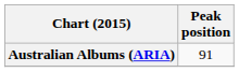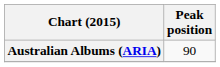 <table class="wikitable sortable plainrowheaders" style="text-align:center">
 <tr>
 <th scope="col">Chart (2015)</th>
 <th scope="col">Peak<br>position</th>
 </tr>
 <tr>
 <th scope="row">Australian Albums (<a href='#'>ARIA</a>)</th>
-<td>91</td>
+<td>90</td>
 </tr>
 <tr>
 </tr>
 <tr>
 </tr>
 <tr>
 </tr>
 <tr>
 </tr>
 <tr>
 </tr>
 <tr>
 </tr>
 <tr>
 </tr>
 <tr>
 </tr>
 <tr>
 </tr>
 <tr>
 </tr>
 <tr>
 </tr>
 <tr>
 </tr>
 </table>
